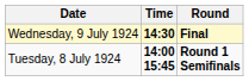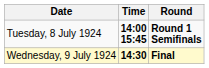 <table class="wikitable">
 <tr>
 <th>Date</th>
 <th>Time</th>
 <th>Round</th>
 </tr>
+<tr>
+<td>Tuesday, 8 July 1924</td>
+<td><strong>14:00</strong><br><strong>15:45</strong></td>
+<td><strong>Round 1</strong><br><strong>Semifinals</strong></td>
+</tr>
 <tr style=background:lemonchiffon>
 <td>Wednesday, 9 July 1924</td>
 <td><strong>14:30</strong></td>
 <td><strong>Final</strong></td>
 </tr>
-<tr>
-<td>Tuesday, 8 July 1924</td>
-<td><strong>14:00</strong><br><strong>15:45</strong></td>
-<td><strong>Round 1</strong><br><strong>Semifinals</strong></td>
-</tr>
 </table>
